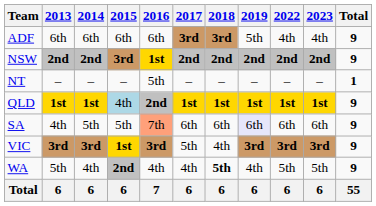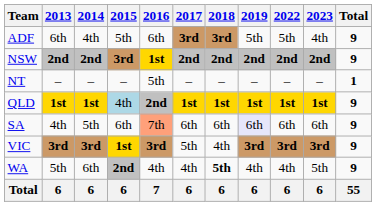 <table class=wikitable style="text-align:center; font-size:90%">
 <tr>
 <th>Team</th>
 <th><a href='#'>2013</a></th>
 <th><a href='#'>2014</a></th>
 <th><a href='#'>2015</a></th>
 <th><a href='#'>2016</a></th>
 <th><a href='#'>2017</a></th>
 <th><a href='#'>2018</a></th>
 <th><a href='#'>2019</a></th>
 <th><a href='#'>2022</a></th>
 <th><a href='#'>2023</a></th>
 <th>Total</th>
 </tr>
 <tr>
 <td align=left><a href='#'>ADF</a></td>
 <td>6th</td>
-<td>6th</td>
-<td>6th</td>
+<td>4th</td>
+<td>5th</td>
 <td>6th</td>
 <td bgcolor=#cc9966><strong>3rd</strong></td>
 <td bgcolor=#cc9966><strong>3rd</strong></td>
 <td>5th</td>
-<td>4th</td>
+<td>5th</td>
 <td>4th</td>
 <td><strong>9</strong></td>
 </tr>
 <tr>
 <td align=left> <a href='#'>NSW</a></td>
 <td bgcolor=silver><strong>2nd</strong></td>
 <td bgcolor=silver><strong>2nd</strong></td>
 <td bgcolor=#cc9966><strong>3rd</strong></td>
 <td bgcolor=gold><strong>1st</strong></td>
 <td bgcolor=silver><strong>2nd</strong></td>
 <td bgcolor=silver><strong>2nd</strong></td>
 <td bgcolor=silver><strong>2nd</strong></td>
 <td bgcolor=silver><strong>2nd</strong></td>
 <td bgcolor=silver><strong>2nd</strong></td>
 <td><strong>9</strong></td>
 </tr>
 <tr>
 <td align=left> <a href='#'>NT</a></td>
 <td>–</td>
 <td>–</td>
 <td>–</td>
 <td>5th</td>
 <td>–</td>
 <td>–</td>
 <td>–</td>
 <td>–</td>
 <td>–</td>
 <td><strong>1</strong></td>
 </tr>
 <tr>
 <td align=left> <a href='#'>QLD</a></td>
 <td bgcolor=gold><strong>1st</strong></td>
 <td bgcolor=gold><strong>1st</strong></td>
 <td style="background: lightblue;">4th</td>
 <td bgcolor=silver><strong>2nd</strong></td>
 <td bgcolor=gold><strong>1st</strong></td>
 <td bgcolor=gold><strong>1st</strong></td>
 <td bgcolor=gold><strong>1st</strong></td>
 <td bgcolor=gold><strong>1st</strong></td>
 <td bgcolor=gold><strong>1st</strong></td>
 <td><strong>9</strong></td>
 </tr>
 <tr>
 <td align=left> <a href='#'>SA</a></td>
 <td>4th</td>
 <td>5th</td>
-<td>5th</td>
+<td>6th</td>
 <td style="background: lightsalmon;">7th</td>
 <td>6th</td>
 <td>6th</td>
 <td style="background: lavender;">6th</td>
 <td>6th</td>
 <td>6th</td>
 <td><strong>9</strong></td>
 </tr>
 <tr>
 <td align=left> <a href='#'>VIC</a></td>
 <td bgcolor=#cc9966><strong>3rd</strong></td>
 <td bgcolor=#cc9966><strong>3rd</strong></td>
 <td bgcolor=gold><strong>1st</strong></td>
 <td bgcolor=#cc9966><strong>3rd</strong></td>
 <td>5th</td>
 <td>4th</td>
 <td bgcolor=#cc9966><strong>3rd</strong></td>
 <td bgcolor=#cc9966><strong>3rd</strong></td>
 <td bgcolor=#cc9966><strong>3rd</strong></td>
 <td><strong>9</strong></td>
 </tr>
 <tr>
 <td align=left> <a href='#'>WA</a></td>
 <td>5th</td>
-<td>4th</td>
+<td>6th</td>
 <td bgcolor=silver><strong>2nd</strong></td>
 <td>4th</td>
 <td>4th</td>
 <td><strong>5th</strong></td>
 <td>4th</td>
-<td>5th</td>
+<td>4th</td>
 <td>5th</td>
 <td><strong>9</strong></td>
 </tr>
 <tr>
 <th>Total</th>
 <th><strong>6</strong></th>
 <th><strong>6</strong></th>
 <th><strong>6</strong></th>
 <th><strong>7</strong></th>
 <th><strong>6</strong></th>
 <th><strong>6</strong></th>
 <th><strong>6</strong></th>
 <th><strong>6</strong></th>
 <th><strong>6</strong></th>
 <th><strong>55</strong></th>
 </tr>
 </table>
